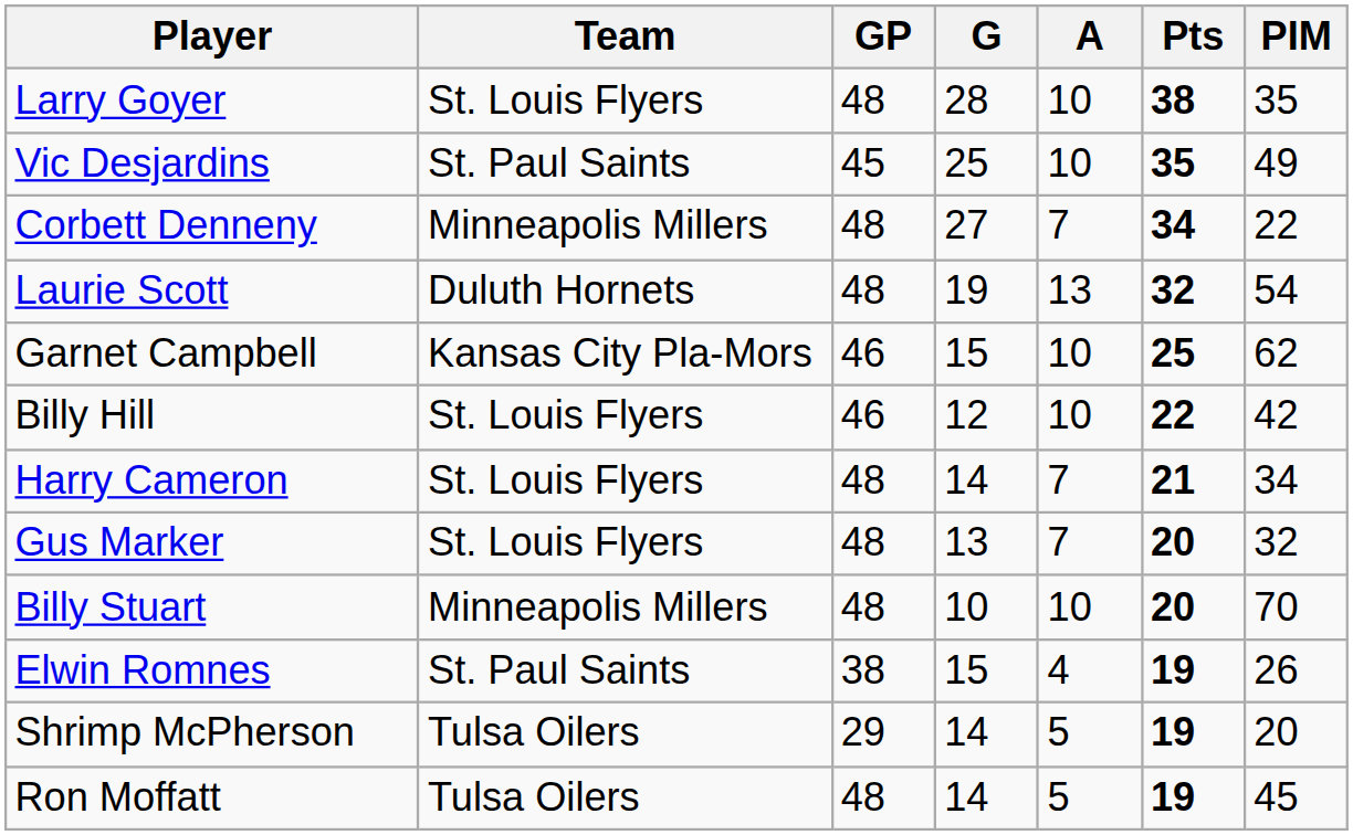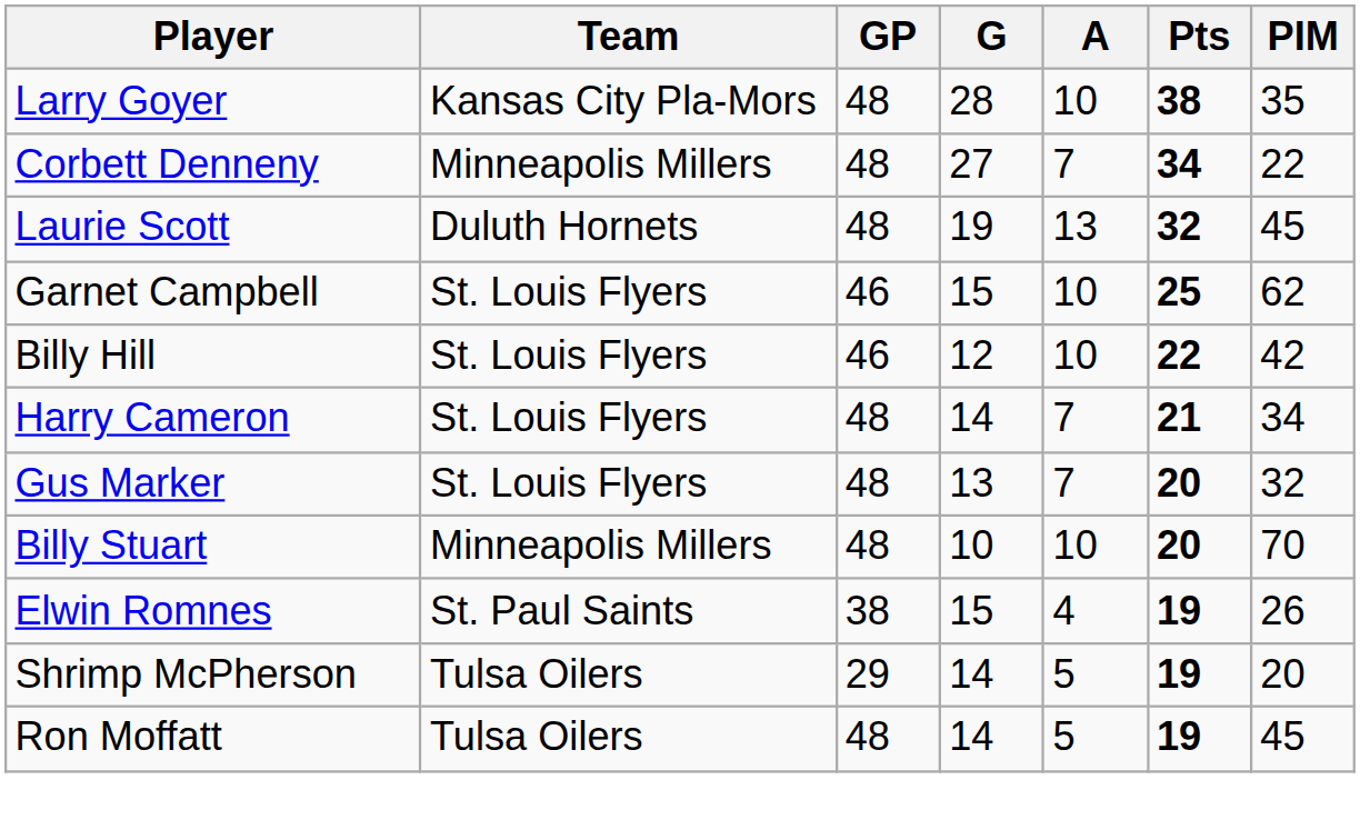 <table class="wikitable">
 <tr>
 <th bgcolor="#DDDDFF" width="30%">Player</th>
 <th bgcolor="#DDDDFF" width="30%">Team</th>
 <th bgcolor="#DDDDFF" width="7.5%">GP</th>
 <th bgcolor="#DDDDFF" width="7.5%">G</th>
 <th bgcolor="#DDDDFF" width="7.5%">A</th>
 <th bgcolor="#DDDDFF" width="7.5%">Pts</th>
 <th bgcolor="#DDDDFF" width="7.5%">PIM</th>
 </tr>
 <tr>
 <td><a href='#'>Larry Goyer</a></td>
-<td>St. Louis Flyers</td>
+<td>Kansas City Pla-Mors</td>
 <td>48</td>
 <td>28</td>
 <td>10</td>
 <td><strong>38</strong></td>
 <td>35</td>
-</tr>
-<tr>
-<td><a href='#'>Vic Desjardins</a></td>
-<td>St. Paul Saints</td>
-<td>45</td>
-<td>25</td>
-<td>10</td>
-<td><strong>35</strong></td>
-<td>49</td>
 </tr>
 <tr>
 <td><a href='#'>Corbett Denneny</a></td>
 <td>Minneapolis Millers</td>
 <td>48</td>
 <td>27</td>
 <td>7</td>
 <td><strong>34</strong></td>
 <td>22</td>
 </tr>
 <tr>
 <td><a href='#'>Laurie Scott</a></td>
 <td>Duluth Hornets</td>
 <td>48</td>
 <td>19</td>
 <td>13</td>
 <td><strong>32</strong></td>
-<td>54</td>
+<td>45</td>
 </tr>
 <tr>
 <td>Garnet Campbell</td>
-<td>Kansas City Pla-Mors</td>
+<td>St. Louis Flyers</td>
 <td>46</td>
 <td>15</td>
 <td>10</td>
 <td><strong>25</strong></td>
 <td>62</td>
 </tr>
 <tr>
 <td>Billy Hill</td>
 <td>St. Louis Flyers</td>
 <td>46</td>
 <td>12</td>
 <td>10</td>
 <td><strong>22</strong></td>
 <td>42</td>
 </tr>
 <tr>
 <td><a href='#'>Harry Cameron</a></td>
 <td>St. Louis Flyers</td>
 <td>48</td>
 <td>14</td>
 <td>7</td>
 <td><strong>21</strong></td>
 <td>34</td>
 </tr>
 <tr>
 <td><a href='#'>Gus Marker</a></td>
 <td>St. Louis Flyers</td>
 <td>48</td>
 <td>13</td>
 <td>7</td>
 <td><strong>20</strong></td>
 <td>32</td>
 </tr>
 <tr>
 <td><a href='#'>Billy Stuart</a></td>
 <td>Minneapolis Millers</td>
 <td>48</td>
 <td>10</td>
 <td>10</td>
 <td><strong>20</strong></td>
 <td>70</td>
 </tr>
 <tr>
 <td><a href='#'>Elwin Romnes</a></td>
 <td>St. Paul Saints</td>
 <td>38</td>
 <td>15</td>
 <td>4</td>
 <td><strong>19</strong></td>
 <td>26</td>
 </tr>
 <tr>
 <td>Shrimp McPherson</td>
 <td>Tulsa Oilers</td>
 <td>29</td>
 <td>14</td>
 <td>5</td>
 <td><strong>19</strong></td>
 <td>20</td>
 </tr>
 <tr>
 <td>Ron Moffatt</td>
 <td>Tulsa Oilers</td>
 <td>48</td>
 <td>14</td>
 <td>5</td>
 <td><strong>19</strong></td>
 <td>45</td>
 </tr>
 </table>
